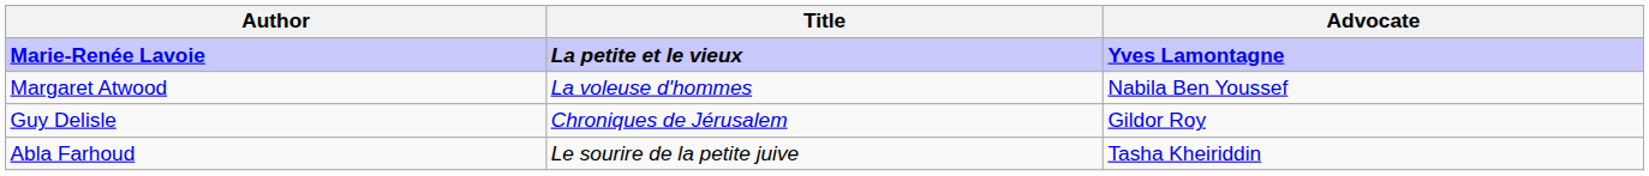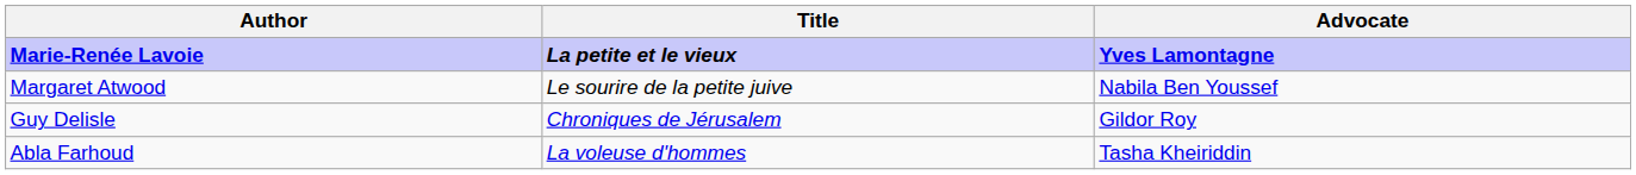 <table class="wikitable" style="width:100%;">
 <tr>
 <th width=33%>Author</th>
 <th width=34%>Title</th>
 <th width=34%>Advocate</th>
 </tr>
 <tr>
 <td style="background:#C8C8FA"><strong><a href='#'>Marie-Renée Lavoie</a></strong></td>
 <td style="background:#C8C8FA"><strong><em>La petite et le vieux</em></strong></td>
 <td style="background:#C8C8FA"><strong><a href='#'>Yves Lamontagne</a></strong></td>
 </tr>
 <tr>
 <td><a href='#'>Margaret Atwood</a></td>
-<td><em><a href='#'>La voleuse d'hommes</a></em></td>
+<td><em>Le sourire de la petite juive</em></td>
 <td><a href='#'>Nabila Ben Youssef</a></td>
 </tr>
 <tr>
 <td><a href='#'>Guy Delisle</a></td>
 <td><em><a href='#'>Chroniques de Jérusalem</a></em></td>
 <td><a href='#'>Gildor Roy</a></td>
 </tr>
 <tr>
 <td><a href='#'>Abla Farhoud</a></td>
-<td><em>Le sourire de la petite juive</em></td>
+<td><em><a href='#'>La voleuse d'hommes</a></em></td>
 <td><a href='#'>Tasha Kheiriddin</a></td>
 </tr>
 </table>
